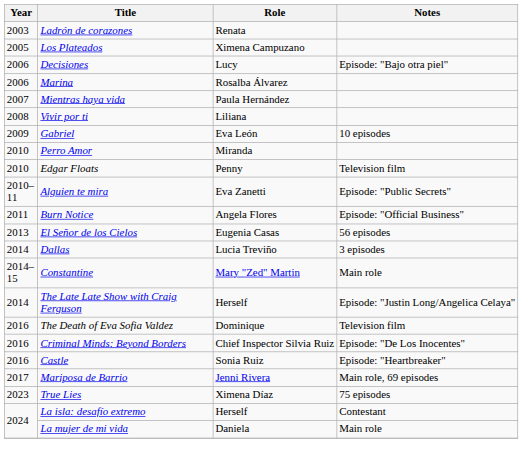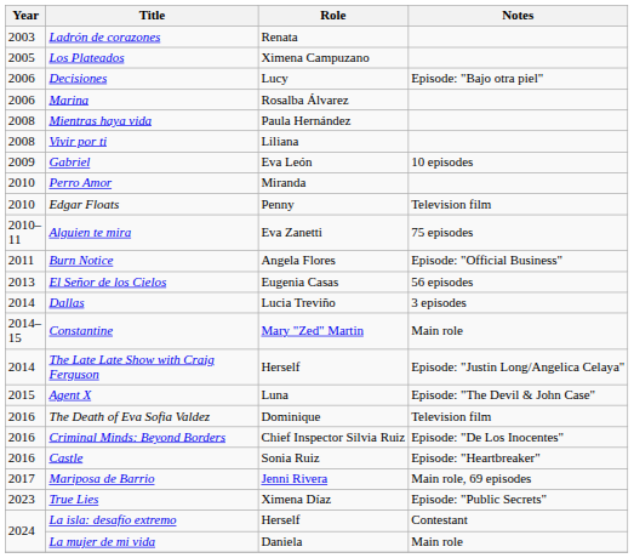 <table class="wikitable sortable">
 <tr>
 <th width="42">Year</th>
 <th width="250">Title</th>
 <th>Role</th>
 <th class="unsortable">Notes</th>
 </tr>
 <tr>
 <td>2003</td>
 <td><em><a href='#'>Ladrón de corazones</a></em></td>
 <td>Renata</td>
 <td></td>
 </tr>
 <tr>
 <td>2005</td>
 <td><em><a href='#'>Los Plateados</a></em></td>
 <td>Ximena Campuzano</td>
 <td></td>
 </tr>
 <tr>
 <td>2006</td>
 <td><em><a href='#'>Decisiones</a></em></td>
 <td>Lucy</td>
 <td>Episode: "Bajo otra piel"</td>
 </tr>
 <tr>
 <td>2006</td>
 <td><em><a href='#'>Marina</a></em></td>
 <td>Rosalba Álvarez</td>
 <td></td>
 </tr>
 <tr>
-<td>2007</td>
+<td>2008</td>
 <td><em><a href='#'>Mientras haya vida</a></em></td>
 <td>Paula Hernández</td>
 <td></td>
 </tr>
 <tr>
 <td>2008</td>
 <td><em><a href='#'>Vivir por ti</a></em></td>
 <td>Liliana</td>
 <td></td>
 </tr>
 <tr>
 <td>2009</td>
 <td><em><a href='#'>Gabriel</a></em></td>
 <td>Eva León</td>
 <td>10 episodes</td>
 </tr>
 <tr>
 <td>2010</td>
 <td><em><a href='#'>Perro Amor</a></em></td>
 <td>Miranda</td>
 <td></td>
 </tr>
 <tr>
 <td>2010</td>
 <td><em>Edgar Floats</em></td>
 <td>Penny</td>
 <td>Television film</td>
 </tr>
 <tr>
 <td>2010–11</td>
 <td><em><a href='#'>Alguien te mira</a></em></td>
 <td>Eva Zanetti</td>
-<td>Episode: "Public Secrets"</td>
+<td>75 episodes</td>
 </tr>
 <tr>
 <td>2011</td>
 <td><em><a href='#'>Burn Notice</a></em></td>
 <td>Angela Flores</td>
 <td>Episode: "Official Business"</td>
 </tr>
 <tr>
 <td>2013</td>
 <td><em><a href='#'>El Señor de los Cielos</a></em></td>
 <td>Eugenia Casas</td>
 <td>56 episodes</td>
 </tr>
 <tr>
 <td>2014</td>
 <td><em><a href='#'>Dallas</a></em></td>
 <td>Lucia Treviño</td>
 <td>3 episodes</td>
 </tr>
 <tr>
 <td>2014–15</td>
 <td><em><a href='#'>Constantine</a></em></td>
 <td><a href='#'>Mary "Zed" Martin</a></td>
 <td>Main role</td>
 </tr>
 <tr>
 <td>2014</td>
 <td><em><a href='#'>The Late Late Show with Craig Ferguson</a></em></td>
 <td>Herself</td>
 <td>Episode: "Justin Long/Angelica Celaya"</td>
 </tr>
 <tr>
+<td>2015</td>
+<td><em><a href='#'>Agent X</a></em></td>
+<td>Luna</td>
+<td>Episode: "The Devil & John Case"</td>
+</tr>
+<tr>
 <td>2016</td>
 <td><em>The Death of Eva Sofia Valdez</em></td>
 <td>Dominique</td>
 <td>Television film</td>
 </tr>
 <tr>
 <td>2016</td>
 <td><em><a href='#'>Criminal Minds: Beyond Borders</a></em></td>
 <td>Chief Inspector Silvia Ruiz</td>
 <td>Episode: "De Los Inocentes"</td>
 </tr>
 <tr>
 <td>2016</td>
 <td><em><a href='#'>Castle</a></em></td>
 <td>Sonia Ruiz</td>
 <td>Episode: "Heartbreaker"</td>
 </tr>
 <tr>
 <td>2017</td>
 <td><em><a href='#'>Mariposa de Barrio</a></em></td>
 <td><a href='#'>Jenni Rivera</a></td>
 <td>Main role, 69 episodes</td>
 </tr>
 <tr>
 <td>2023</td>
 <td><em><a href='#'>True Lies</a></em></td>
 <td>Ximena Díaz</td>
-<td>75 episodes</td>
+<td>Episode: "Public Secrets"</td>
 </tr>
 <tr>
 <td rowspan=2>2024</td>
 <td><em><a href='#'>La isla: desafío extremo</a></em></td>
 <td>Herself</td>
 <td>Contestant</td>
 </tr>
 <tr>
 <td><em><a href='#'>La mujer de mi vida</a></em></td>
 <td>Daniela</td>
 <td>Main role</td>
 </tr>
 <tr>
 </tr>
 </table>
